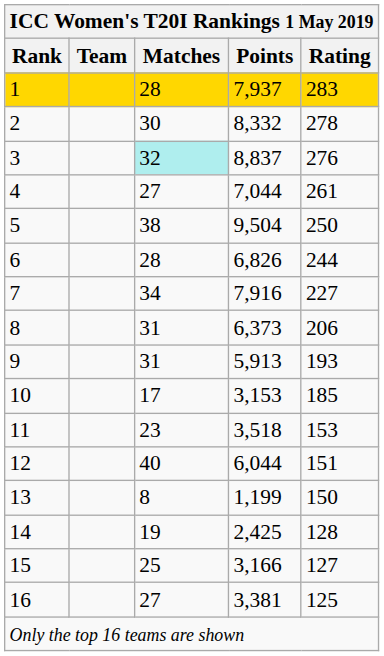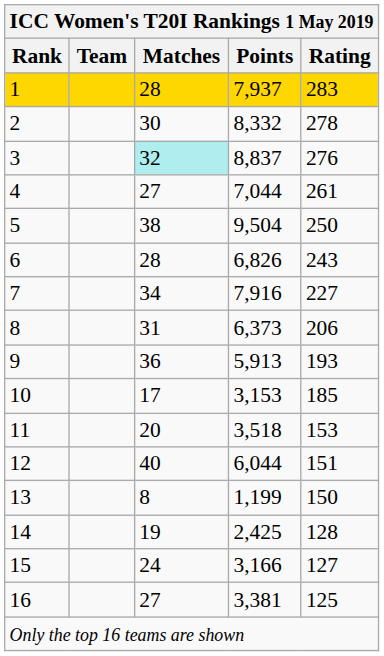 <table class="wikitable" stp;">
 <tr>
 <th colspan="5">ICC Women's T20I Rankings <small>1 May 2019</small></th>
 </tr>
 <tr>
 <th>Rank</th>
 <th>Team</th>
 <th>Matches</th>
 <th>Points</th>
 <th>Rating</th>
 </tr>
 <tr style="background:gold">
 <td>1</td>
 <td style="text-align:left;"></td>
 <td>28</td>
 <td>7,937</td>
 <td>283</td>
 </tr>
 <tr>
 <td>2</td>
 <td style="text-align:left;"></td>
 <td>30</td>
 <td>8,332</td>
 <td>278</td>
 </tr>
 <tr>
 <td>3</td>
 <td style="text-align:left;"></td>
 <td style="background: paleturquoise;">32</td>
 <td>8,837</td>
 <td>276</td>
 </tr>
 <tr>
 <td>4</td>
 <td style="text-align:left;"></td>
 <td>27</td>
 <td>7,044</td>
 <td>261</td>
 </tr>
 <tr>
 <td>5</td>
 <td style="text-align:left;"></td>
 <td>38</td>
 <td>9,504</td>
 <td>250</td>
 </tr>
 <tr>
 <td>6</td>
 <td style="text-align:left;"></td>
 <td>28</td>
 <td>6,826</td>
-<td>244</td>
+<td>243</td>
 </tr>
 <tr>
 <td>7</td>
 <td style="text-align:left;"></td>
 <td>34</td>
 <td>7,916</td>
 <td>227</td>
 </tr>
 <tr>
 <td>8</td>
 <td style="text-align:left;"></td>
 <td>31</td>
 <td>6,373</td>
 <td>206</td>
 </tr>
 <tr>
 <td>9</td>
 <td style="text-align:left;"></td>
-<td>31</td>
+<td>36</td>
 <td>5,913</td>
 <td>193</td>
 </tr>
 <tr>
 <td>10</td>
 <td style="text-align:left;"></td>
 <td>17</td>
 <td>3,153</td>
 <td>185</td>
 </tr>
 <tr>
 <td>11</td>
 <td style="text-align:left;"></td>
-<td>23</td>
+<td>20</td>
 <td>3,518</td>
 <td>153</td>
 </tr>
 <tr>
 <td>12</td>
 <td style="text-align:left;"></td>
 <td>40</td>
 <td>6,044</td>
 <td>151</td>
 </tr>
 <tr>
 <td>13</td>
 <td style="text-align:left;"></td>
 <td>8</td>
 <td>1,199</td>
 <td>150</td>
 </tr>
 <tr>
 <td>14</td>
 <td style="text-align:left;"></td>
 <td>19</td>
 <td>2,425</td>
 <td>128</td>
 </tr>
 <tr>
 <td>15</td>
 <td style="text-align:left;"></td>
-<td>25</td>
+<td>24</td>
 <td>3,166</td>
 <td>127</td>
 </tr>
 <tr>
 <td>16</td>
 <td style="text-align:left;"></td>
 <td>27</td>
 <td>3,381</td>
 <td>125</td>
 </tr>
 <tr>
 <td colspan="5"><small><em>Only the top 16 teams are shown</em></small></td>
 </tr>
 </table>
